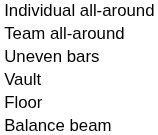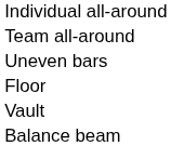 <table>
 <tr>
 <td>Individual all-around</td>
 <td></td>
 <td></td>
 <td></td>
 </tr>
 <tr>
 <td>Team all-around</td>
 <td></td>
 <td></td>
 <td></td>
 </tr>
 <tr>
 <td>Uneven bars</td>
 <td></td>
 <td></td>
 <td></td>
 </tr>
 <tr>
-<td>Vault</td>
+<td>Floor</td>
 <td></td>
 <td></td>
 <td></td>
 </tr>
 <tr>
-<td>Floor</td>
+<td>Vault</td>
 <td></td>
 <td></td>
 <td></td>
 </tr>
 <tr>
 <td>Balance beam</td>
 <td></td>
 <td></td>
 <td></td>
 </tr>
 </table>
